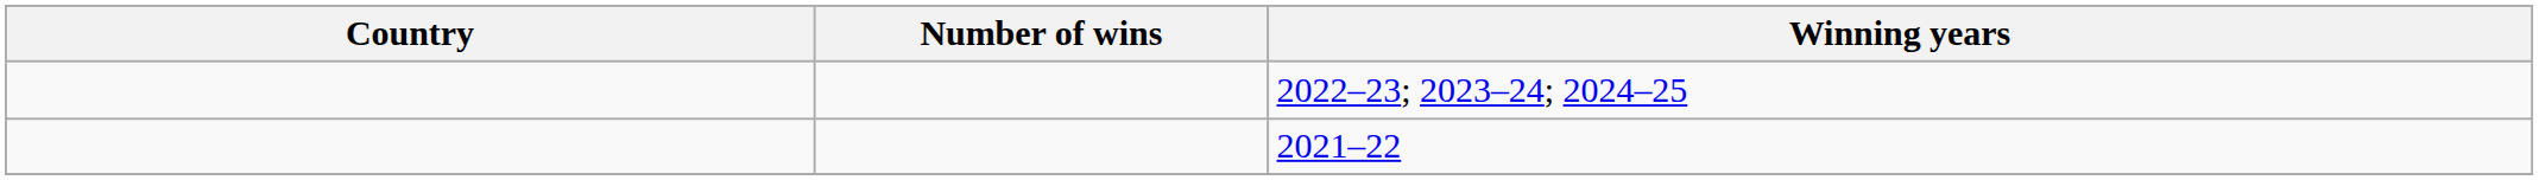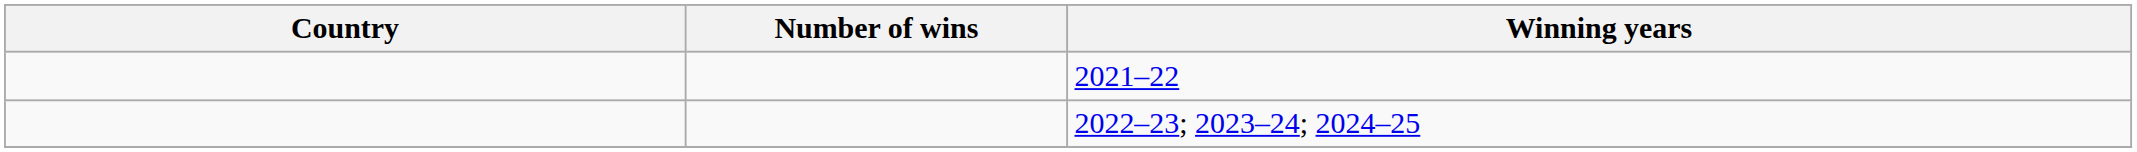 <table class="wikitable sortable" style="width:90%">
 <tr>
 <th Width=32%>Country</th>
 <th Width=18%>Number of wins</th>
 <th Width=50% class="unsortable">Winning years</th>
 </tr>
 <tr>
 <td></td>
 <td></td>
-<td><a href='#'>2022–23</a>; <a href='#'>2023–24</a>; <a href='#'>2024–25</a></td>
+<td><a href='#'>2021–22</a></td>
 </tr>
 <tr>
 <td></td>
 <td></td>
-<td><a href='#'>2021–22</a></td>
+<td><a href='#'>2022–23</a>; <a href='#'>2023–24</a>; <a href='#'>2024–25</a></td>
 </tr>
 <tr>
 </tr>
 </table>
